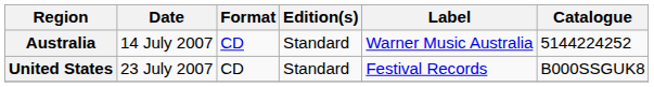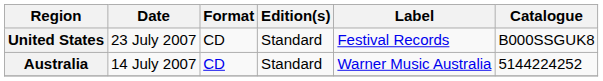 <table class="wikitable plainrowheaders">
 <tr>
 <th scope="col">Region</th>
 <th scope="col">Date</th>
 <th scope="col">Format</th>
 <th scope="col">Edition(s)</th>
 <th scope="col">Label</th>
 <th scope="col">Catalogue</th>
 </tr>
 <tr>
+<th scope="row">United States</th>
+<td>23 July 2007</td>
+<td>CD</td>
+<td>Standard</td>
+<td><a href='#'>Festival Records</a></td>
+<td>B000SSGUK8</td>
+</tr>
+<tr>
 <th scope="row">Australia</th>
 <td>14 July 2007</td>
 <td><a href='#'>CD</a></td>
 <td>Standard</td>
 <td><a href='#'>Warner Music Australia</a></td>
 <td>5144224252</td>
 </tr>
 <tr>
-<th scope="row">United States</th>
-<td>23 July 2007</td>
-<td>CD</td>
-<td>Standard</td>
-<td><a href='#'>Festival Records</a></td>
-<td>B000SSGUK8</td>
-</tr>
-<tr>
 </tr>
 </table>
